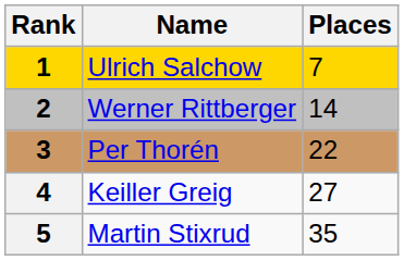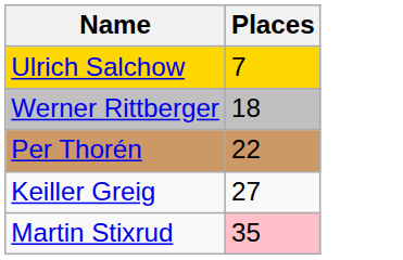 <table class="wikitable">
 <tr>
-<th>Rank</th>
 <th>Name</th>
 <th>Places</th>
 </tr>
 <tr bgcolor="gold">
-<td align="center"><strong>1</strong></td>
 <td> <a href='#'>Ulrich Salchow</a></td>
 <td>7</td>
 </tr>
 <tr bgcolor="silver">
-<td align="center"><strong>2</strong></td>
 <td> <a href='#'>Werner Rittberger</a></td>
-<td>14</td>
+<td>18</td>
 </tr>
 <tr bgcolor="cc9966">
-<td align="center"><strong>3</strong></td>
 <td> <a href='#'>Per Thorén</a></td>
 <td>22</td>
 </tr>
 <tr>
-<th>4</th>
 <td> <a href='#'>Keiller Greig</a></td>
 <td>27</td>
 </tr>
 <tr>
-<th>5</th>
 <td> <a href='#'>Martin Stixrud</a></td>
-<td>35</td>
+<td style="background: pink;">35</td>
 </tr>
 </table>
